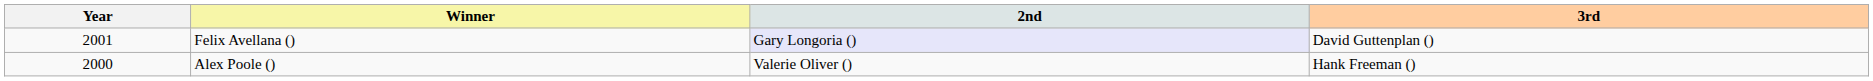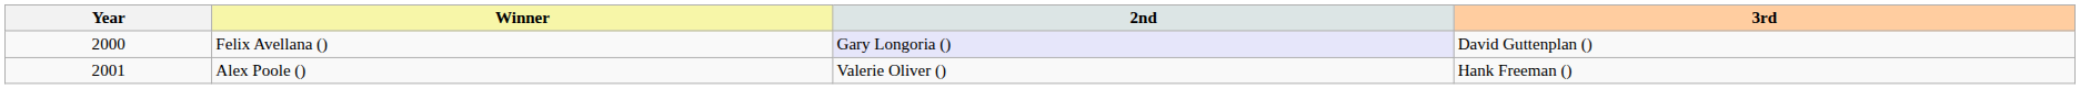 <table class="wikitable" width=100%>
 <tr>
 <th width=10%>Year</th>
 <th style="background-color: #F7F6A8;" width=30%>Winner</th>
 <th style="background-color: #DCE5E5;" width=30%>2nd</th>
 <th style="background-color: #FFCDA0;" width=30%>3rd</th>
 </tr>
 <tr>
-<td align=center>2001 </td>
+<td align=center>2000 </td>
 <td>Felix Avellana ()</td>
 <td style="background: lavender;">Gary Longoria ()</td>
 <td>David Guttenplan ()</td>
 </tr>
 <tr>
-<td align=center>2000 </td>
+<td align=center>2001 </td>
 <td>Alex Poole ()</td>
 <td>Valerie Oliver ()</td>
 <td>Hank Freeman ()</td>
 </tr>
 </table>
